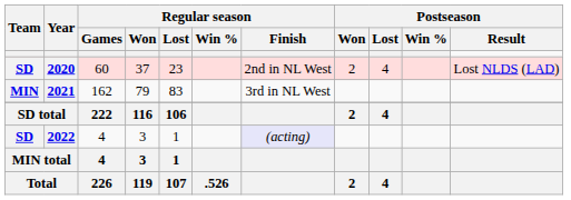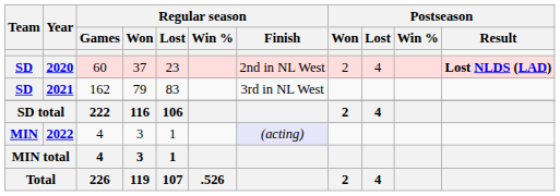 <table class="wikitable" style="font-size: 95%; text-align:center;">
 <tr>
 <th rowspan="2">Team</th>
 <th rowspan="2">Year</th>
 <th colspan="5">Regular season</th>
 <th colspan="4">Postseason</th>
 </tr>
 <tr>
 <th>Games</th>
 <th>Won</th>
 <th>Lost</th>
 <th>Win %</th>
 <th>Finish</th>
 <th>Won</th>
 <th>Lost</th>
 <th>Win %</th>
 <th>Result</th>
 </tr>
 <tr>
 <th></th>
 <th></th>
 <th></th>
 <th></th>
 <th></th>
 <th></th>
 <th></th>
 <th></th>
 <th></th>
 <th></th>
 </tr>
 <tr ! style="background:#fdd;">
 <th><a href='#'>SD</a></th>
 <th><a href='#'>2020</a></th>
 <td>60</td>
 <td>37</td>
 <td>23</td>
 <td></td>
 <td>2nd in NL West</td>
 <td>2</td>
 <td>4</td>
 <td></td>
-<td>Lost <a href='#'>NLDS</a> (<a href='#'>LAD</a>)</td>
+<td><strong>Lost <a href='#'>NLDS</a> (<a href='#'>LAD</a>)</strong></td>
 </tr>
 <tr>
-<th><a href='#'>MIN</a></th>
+<th><a href='#'>SD</a></th>
 <th><a href='#'>2021</a></th>
 <td>162</td>
 <td>79</td>
 <td>83</td>
 <td></td>
 <td>3rd in NL West</td>
 <td></td>
 <td></td>
 <td></td>
 <td></td>
 </tr>
 <tr>
 </tr>
 <tr>
 <th colspan="2">SD total</th>
 <th>222</th>
 <th>116</th>
 <th>106</th>
 <th></th>
 <th></th>
 <th>2</th>
 <th>4</th>
 <th></th>
 <th></th>
 </tr>
 <tr>
-<th><a href='#'>SD</a></th>
+<th><a href='#'>MIN</a></th>
 <th><a href='#'>2022</a></th>
 <td>4</td>
 <td>3</td>
 <td>1</td>
 <td></td>
 <td style="background: lavender;"><em>(acting)</em></td>
 <td></td>
 <td></td>
 <td></td>
 <td></td>
 </tr>
 <tr>
 <th colspan="2">MIN total</th>
 <th>4</th>
 <th>3</th>
 <th>1</th>
 <th></th>
 <th></th>
 <th></th>
 <th></th>
 <th></th>
 <th></th>
 </tr>
 <tr>
 <th colspan="2">Total</th>
 <th>226</th>
 <th>119</th>
 <th>107</th>
 <th>.526</th>
 <th></th>
 <th>2</th>
 <th>4</th>
 <th></th>
 <th></th>
 </tr>
 </table>
